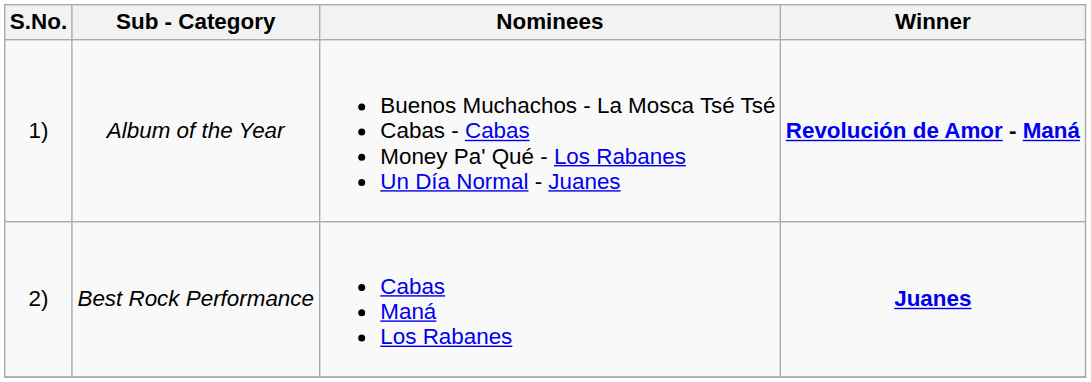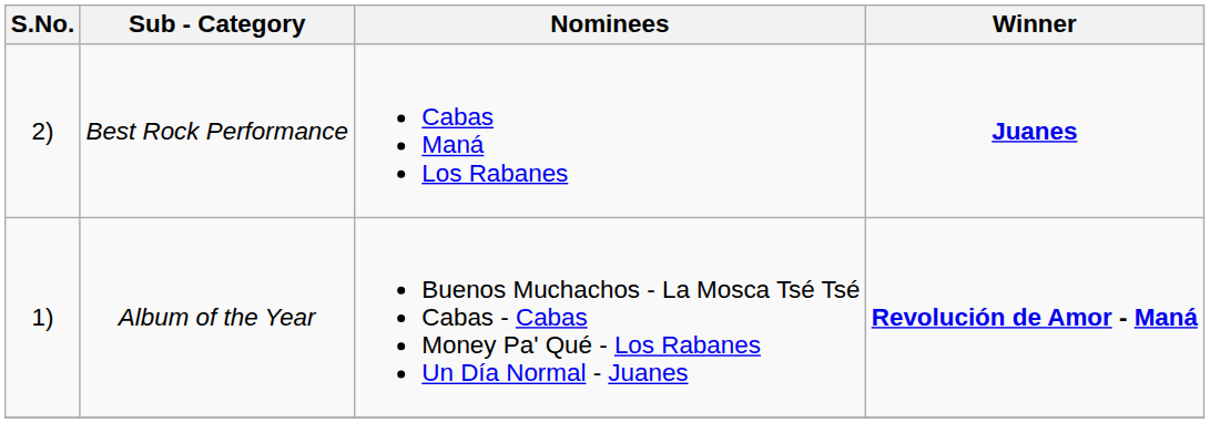 <table class="wikitable">
 <tr>
 <th>S.No.</th>
 <th>Sub - Category</th>
 <th>Nominees</th>
 <th>Winner</th>
 </tr>
 <tr>
+<td align="center">2)</td>
+<td rowspan="1" align="center"><em>Best Rock Performance</em></td>
+<td><br><ul><li><a href='#'>Cabas</a></li><li><a href='#'>Maná</a></li><li><a href='#'>Los Rabanes</a></li></ul></td>
+<td align="center"><strong><a href='#'>Juanes</a></strong></td>
+</tr>
+<tr>
 <td align="center">1)</td>
 <td rowspan="1" align="center"><em>Album of the Year</em></td>
 <td><br><ul><li>Buenos Muchachos - La Mosca Tsé Tsé</li><li>Cabas - <a href='#'>Cabas</a></li><li>Money Pa' Qué - <a href='#'>Los Rabanes</a></li><li><a href='#'>Un Día Normal</a> - <a href='#'>Juanes</a></li></ul></td>
 <td align="center"><strong><a href='#'>Revolución de Amor</a> - <a href='#'>Maná</a></strong></td>
 </tr>
 <tr>
-<td align="center">2)</td>
-<td rowspan="1" align="center"><em>Best Rock Performance</em></td>
-<td><br><ul><li><a href='#'>Cabas</a></li><li><a href='#'>Maná</a></li><li><a href='#'>Los Rabanes</a></li></ul></td>
-<td align="center"><strong><a href='#'>Juanes</a></strong></td>
-</tr>
-<tr>
 </tr>
 </table>
